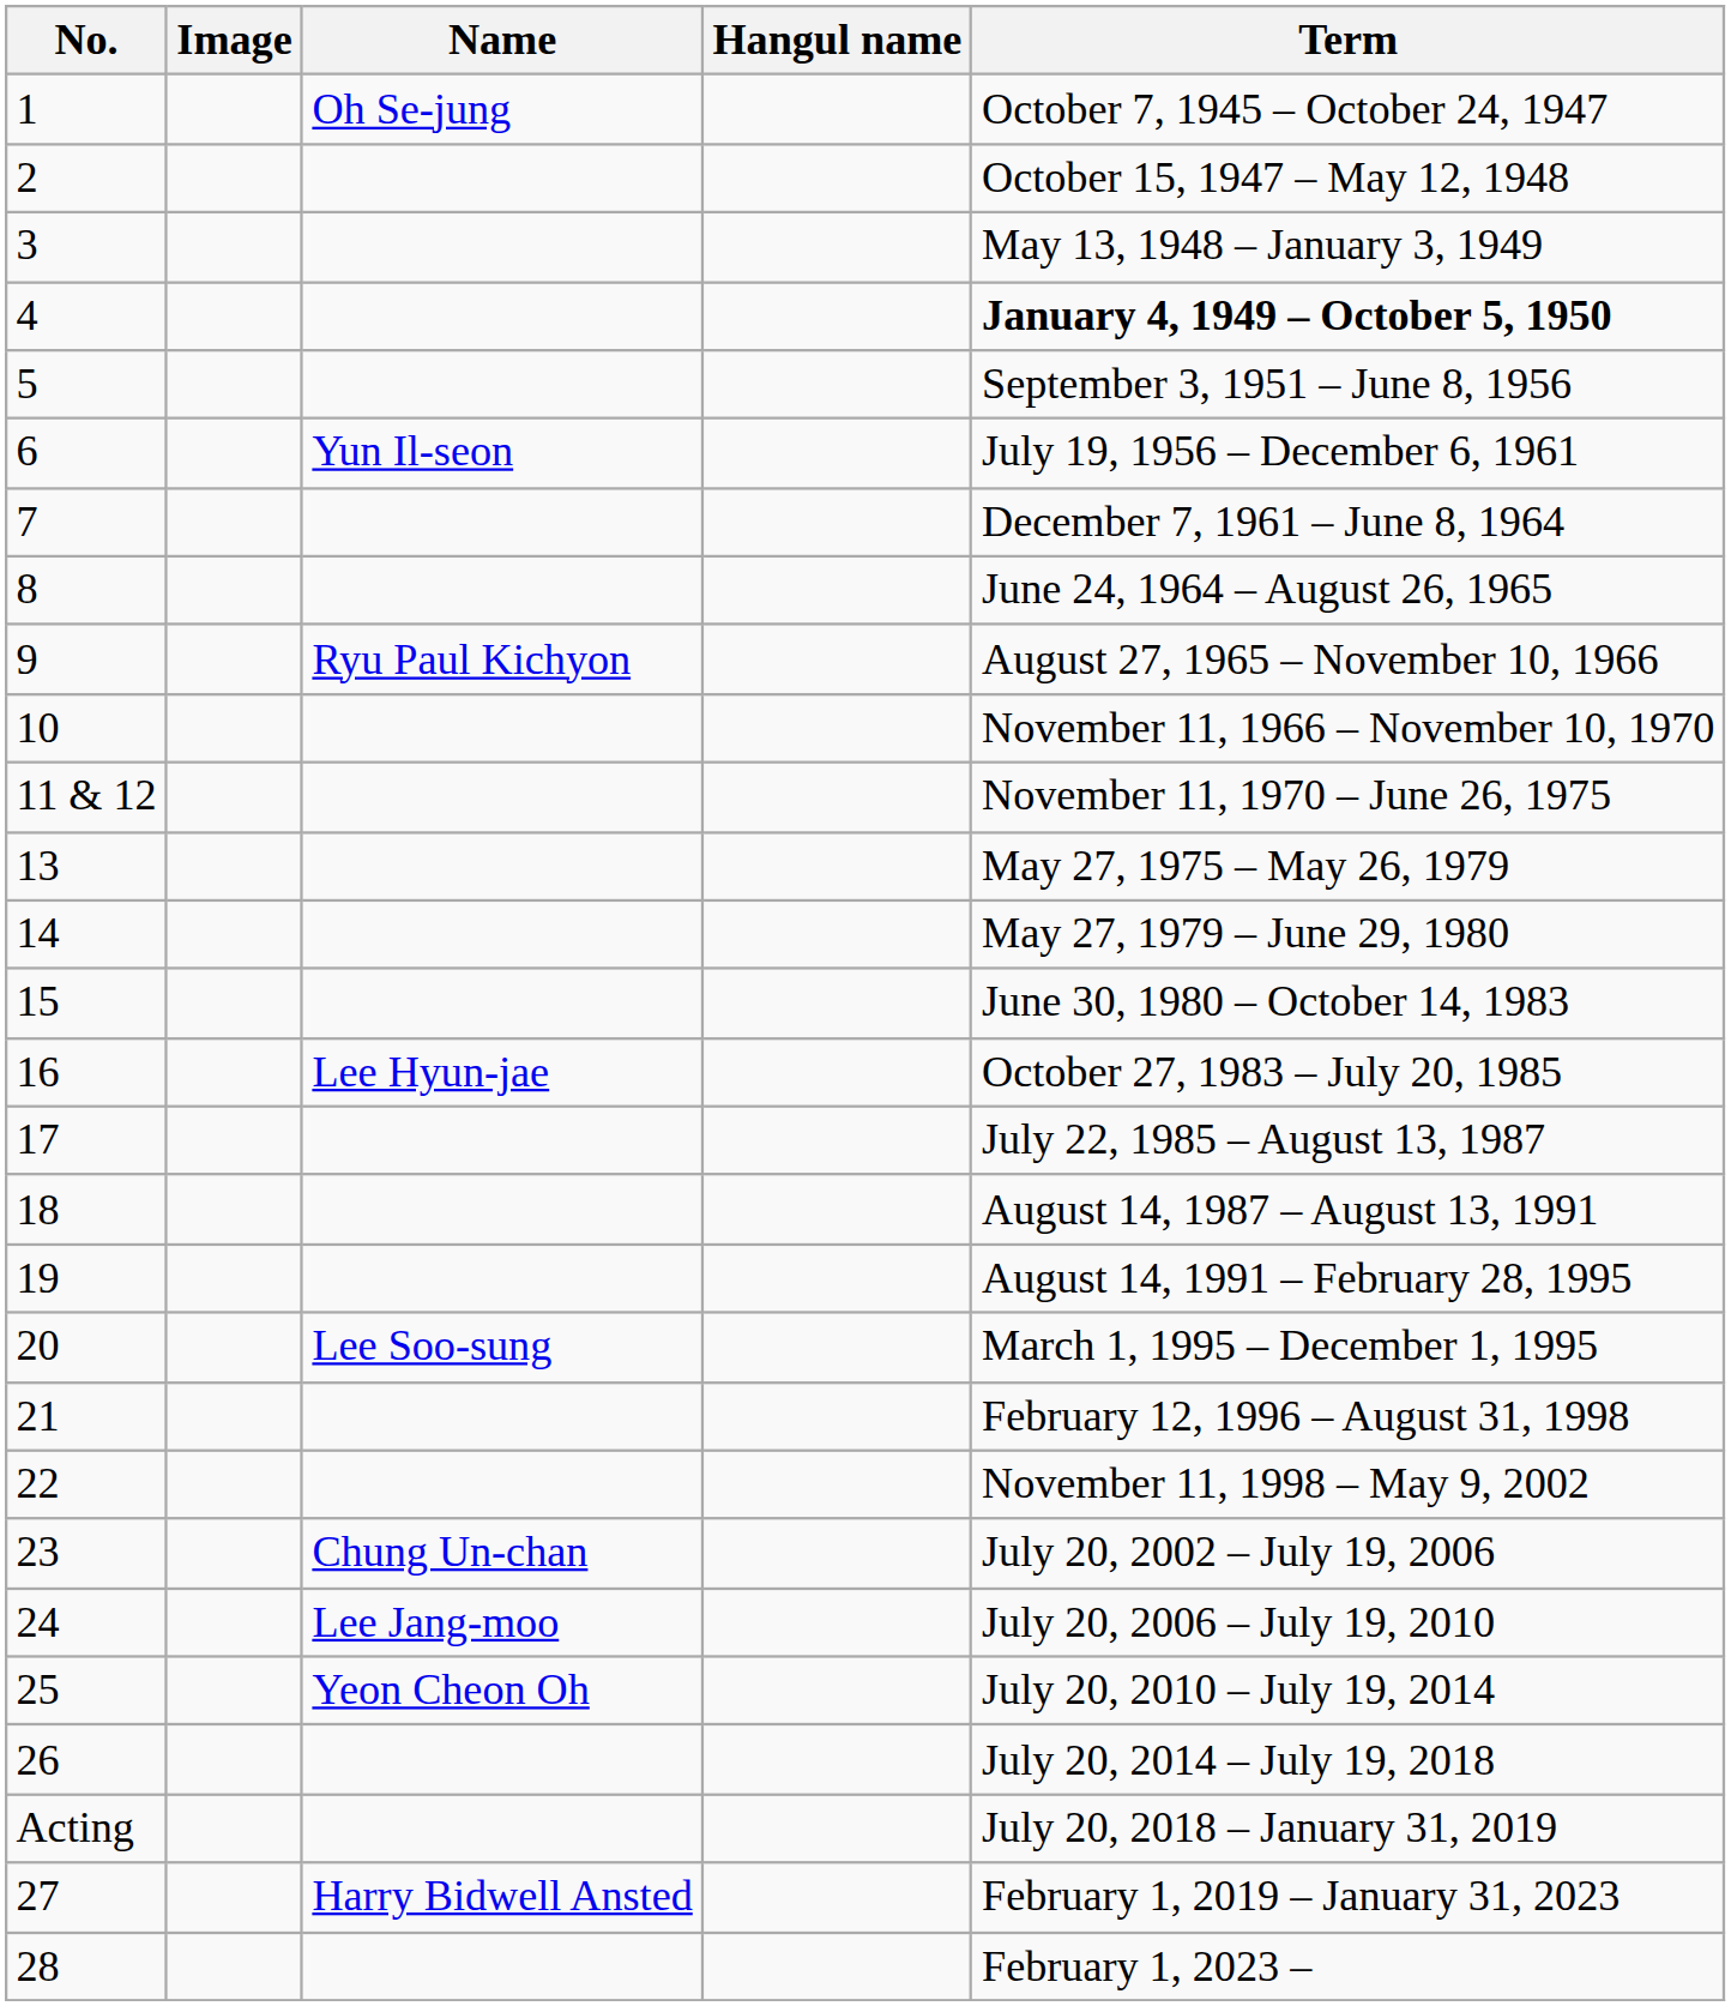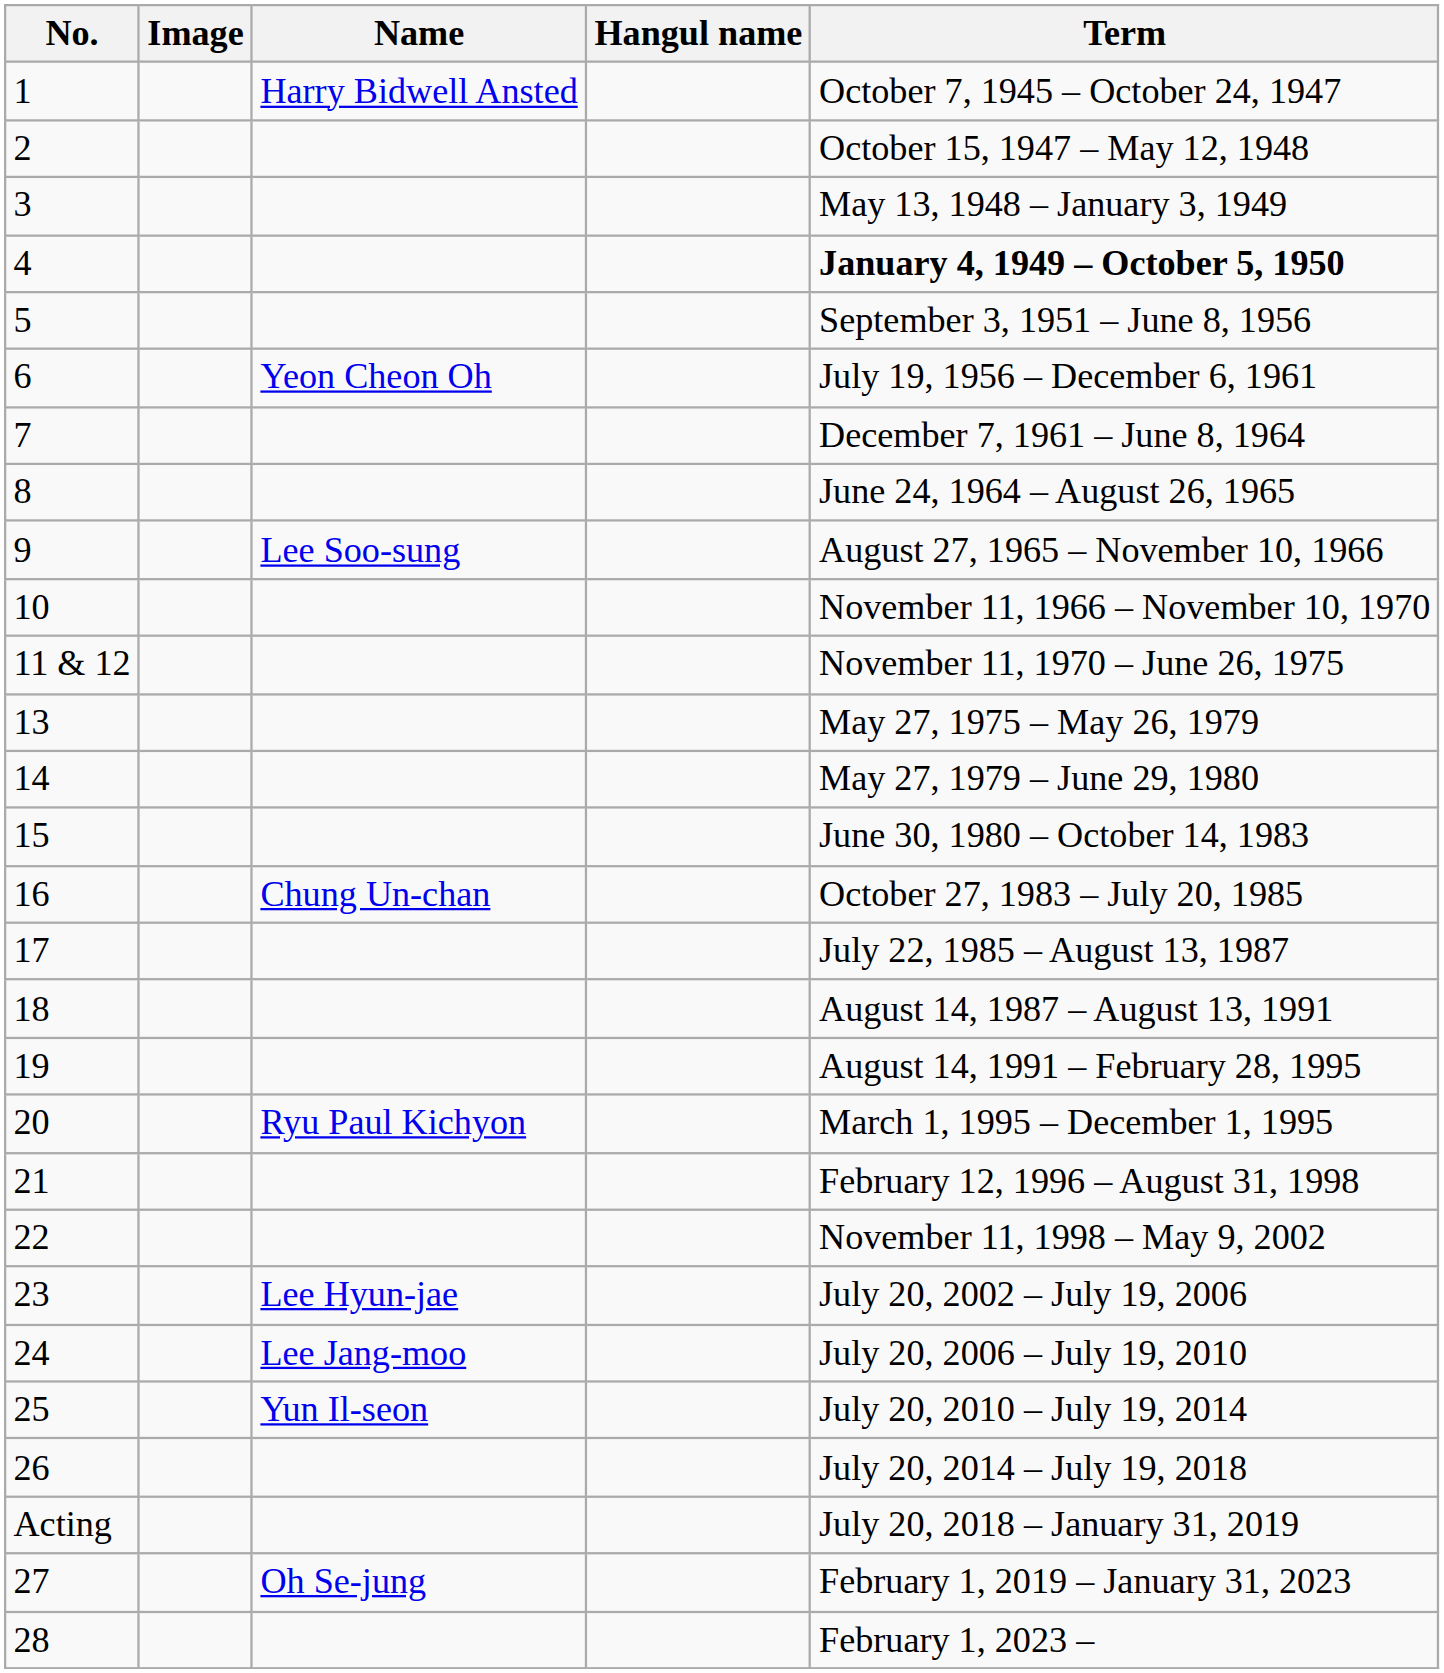 <table class="wikitable sortable">
 <tr>
 <th>No.</th>
 <th>Image</th>
 <th>Name</th>
 <th>Hangul name</th>
 <th>Term</th>
 </tr>
 <tr>
 <td>1</td>
 <td></td>
-<td><a href='#'>Oh Se-jung</a></td>
+<td><a href='#'>Harry Bidwell Ansted</a></td>
 <td></td>
 <td>October 7, 1945 – October 24, 1947</td>
 </tr>
 <tr>
 <td>2</td>
 <td></td>
 <td></td>
 <td></td>
 <td>October 15, 1947 – May 12, 1948</td>
 </tr>
 <tr>
 <td>3</td>
 <td></td>
 <td></td>
 <td></td>
 <td>May 13, 1948 – January 3, 1949</td>
 </tr>
 <tr>
 <td>4</td>
 <td></td>
 <td></td>
 <td></td>
 <td><strong>January 4, 1949 – October 5, 1950</strong></td>
 </tr>
 <tr>
 <td>5</td>
 <td></td>
 <td></td>
 <td></td>
 <td>September 3, 1951 – June 8, 1956</td>
 </tr>
 <tr>
 <td>6</td>
 <td></td>
-<td><a href='#'>Yun Il-seon</a></td>
+<td><a href='#'>Yeon Cheon Oh</a></td>
 <td></td>
 <td>July 19, 1956 – December 6, 1961</td>
 </tr>
 <tr>
 <td>7</td>
 <td></td>
 <td></td>
 <td></td>
 <td>December 7, 1961 – June 8, 1964</td>
 </tr>
 <tr>
 <td>8</td>
 <td></td>
 <td></td>
 <td></td>
 <td>June 24, 1964 – August 26, 1965</td>
 </tr>
 <tr>
 <td>9</td>
 <td></td>
-<td><a href='#'>Ryu Paul Kichyon</a></td>
+<td><a href='#'>Lee Soo-sung</a></td>
 <td></td>
 <td>August 27, 1965 – November 10, 1966</td>
 </tr>
 <tr>
 <td>10</td>
 <td></td>
 <td></td>
 <td></td>
 <td>November 11, 1966 – November 10, 1970</td>
 </tr>
 <tr>
 <td>11 & 12</td>
 <td></td>
 <td></td>
 <td></td>
 <td>November 11, 1970 – June 26, 1975</td>
 </tr>
 <tr>
 <td>13</td>
 <td></td>
 <td></td>
 <td></td>
 <td>May 27, 1975 – May 26, 1979</td>
 </tr>
 <tr>
 <td>14</td>
 <td></td>
 <td></td>
 <td></td>
 <td>May 27, 1979 – June 29, 1980</td>
 </tr>
 <tr>
 <td>15</td>
 <td></td>
 <td></td>
 <td></td>
 <td>June 30, 1980 – October 14, 1983</td>
 </tr>
 <tr>
 <td>16</td>
 <td></td>
-<td><a href='#'>Lee Hyun-jae</a></td>
+<td><a href='#'>Chung Un-chan</a></td>
 <td></td>
 <td>October 27, 1983 – July 20, 1985</td>
 </tr>
 <tr>
 <td>17</td>
 <td></td>
 <td></td>
 <td></td>
 <td>July 22, 1985 – August 13, 1987</td>
 </tr>
 <tr>
 <td>18</td>
 <td></td>
 <td></td>
 <td></td>
 <td>August 14, 1987 – August 13, 1991</td>
 </tr>
 <tr>
 <td>19</td>
 <td></td>
 <td></td>
 <td></td>
 <td>August 14, 1991 – February 28, 1995</td>
 </tr>
 <tr>
 <td>20</td>
 <td></td>
-<td><a href='#'>Lee Soo-sung</a></td>
+<td><a href='#'>Ryu Paul Kichyon</a></td>
 <td></td>
 <td>March 1, 1995 – December 1, 1995</td>
 </tr>
 <tr>
 <td>21</td>
 <td></td>
 <td></td>
 <td></td>
 <td>February 12, 1996 – August 31, 1998</td>
 </tr>
 <tr>
 <td>22</td>
 <td></td>
 <td></td>
 <td></td>
 <td>November 11, 1998 – May 9, 2002</td>
 </tr>
 <tr>
 <td>23</td>
 <td></td>
-<td><a href='#'>Chung Un-chan</a></td>
+<td><a href='#'>Lee Hyun-jae</a></td>
 <td></td>
 <td>July 20, 2002 – July 19, 2006</td>
 </tr>
 <tr>
 <td>24</td>
 <td></td>
 <td><a href='#'>Lee Jang-moo</a></td>
 <td></td>
 <td>July 20, 2006 – July 19, 2010</td>
 </tr>
 <tr>
 <td>25</td>
 <td></td>
-<td><a href='#'>Yeon Cheon Oh</a></td>
+<td><a href='#'>Yun Il-seon</a></td>
 <td></td>
 <td>July 20, 2010 – July 19, 2014</td>
 </tr>
 <tr>
 <td>26</td>
 <td></td>
 <td></td>
 <td></td>
 <td>July 20, 2014 – July 19, 2018</td>
 </tr>
 <tr>
 <td>Acting</td>
 <td></td>
 <td></td>
 <td></td>
 <td>July 20, 2018 – January 31, 2019</td>
 </tr>
 <tr>
 <td>27</td>
 <td></td>
-<td><a href='#'>Harry Bidwell Ansted</a></td>
+<td><a href='#'>Oh Se-jung</a></td>
 <td></td>
 <td>February 1, 2019 – January 31, 2023</td>
 </tr>
 <tr>
 <td>28</td>
 <td></td>
 <td></td>
 <td></td>
 <td>February 1, 2023 –</td>
 </tr>
 <tr>
 </tr>
 </table>
